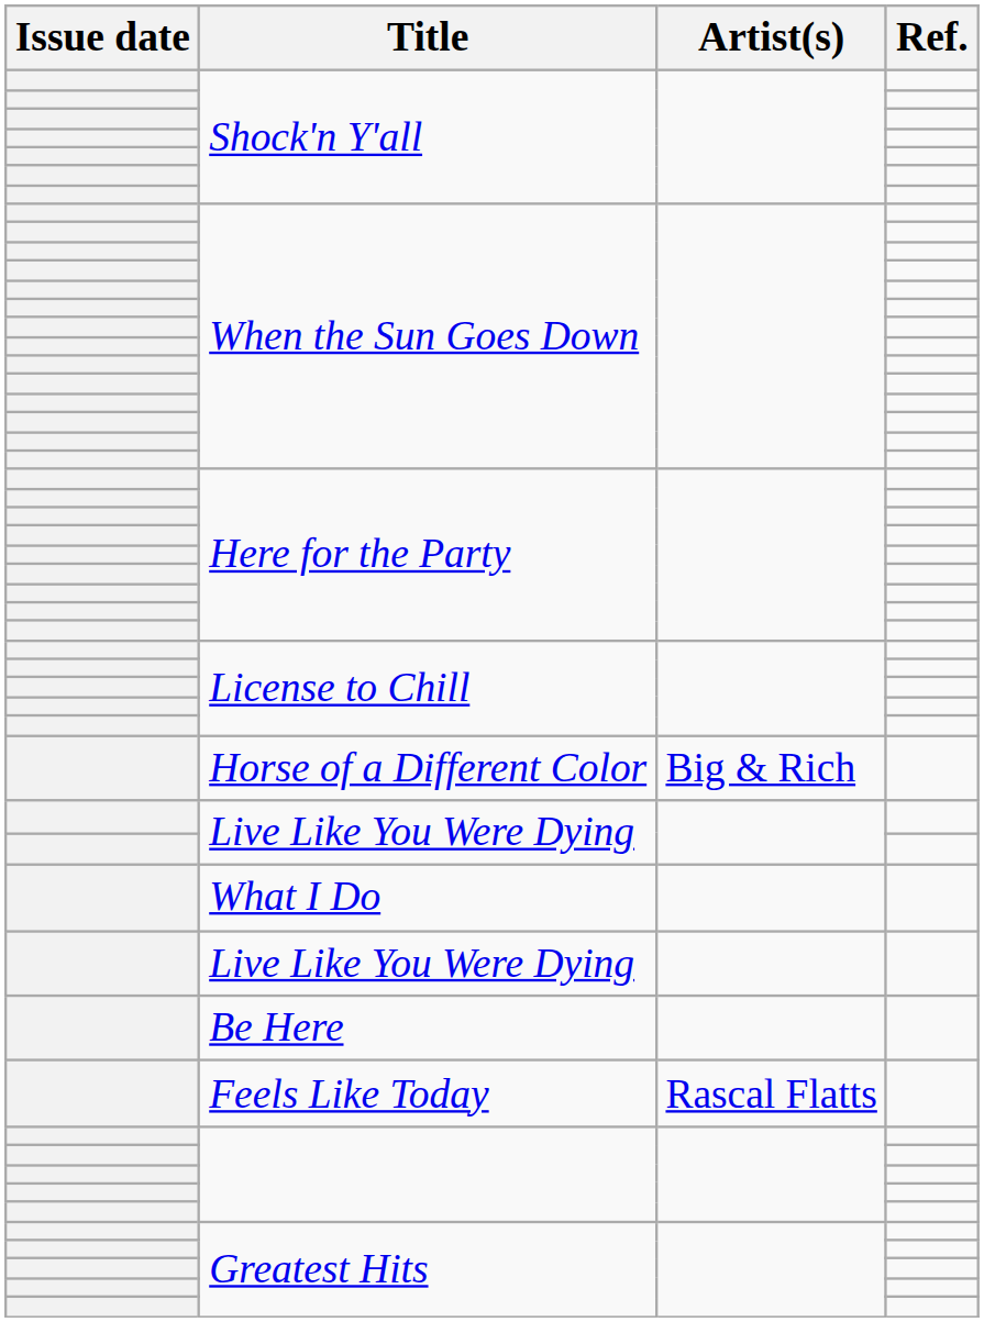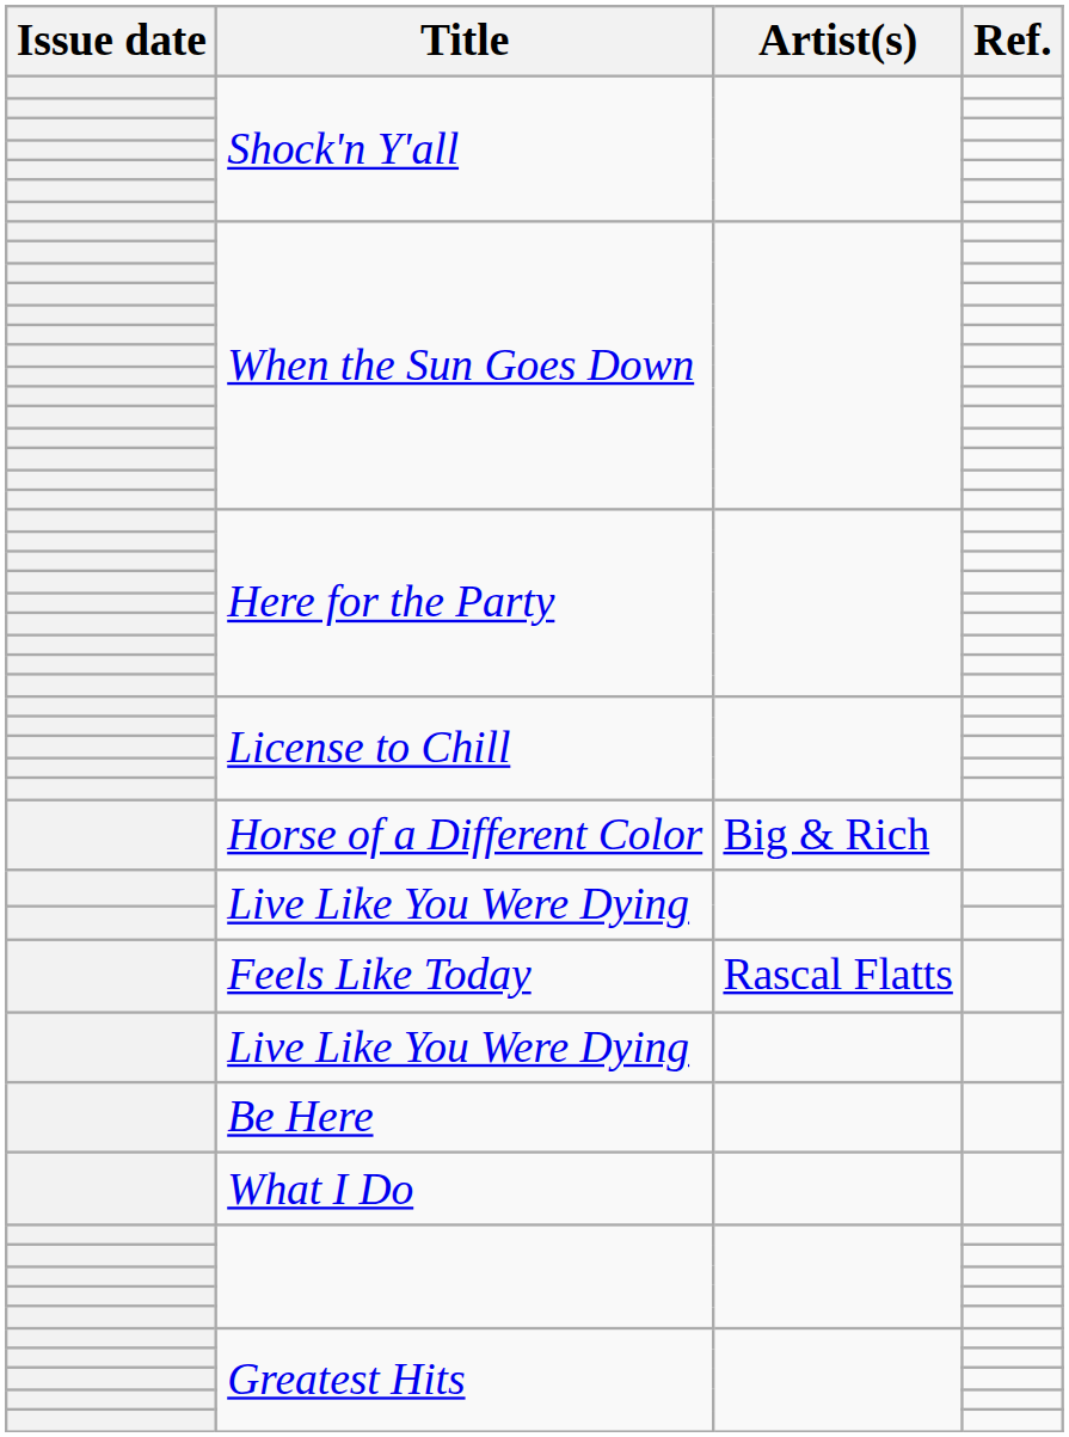 <table class="wikitable sortable plainrowheaders">
 <tr>
 <th scope=col>Issue date</th>
 <th scope=col>Title</th>
 <th scope=col>Artist(s)</th>
 <th scope=col class=unsortable>Ref.</th>
 </tr>
 <tr>
 <th scope=row></th>
 <td rowspan=7><em><a href='#'>Shock'n Y'all</a></em></td>
 <td rowspan=7></td>
 <td align=center></td>
 </tr>
 <tr>
 <th scope=row></th>
 <td align=center></td>
 </tr>
 <tr>
 <th scope=row></th>
 <td align=center></td>
 </tr>
 <tr>
 <th scope=row></th>
 <td align=center></td>
 </tr>
 <tr>
 <th scope=row></th>
 <td align=center></td>
 </tr>
 <tr>
 <th scope=row></th>
 <td align=center></td>
 </tr>
 <tr>
 <th scope=row></th>
 <td align=center></td>
 </tr>
 <tr>
 <th scope=row></th>
 <td rowspan=14><em><a href='#'>When the Sun Goes Down</a></em></td>
 <td rowspan=14></td>
 <td align=center></td>
 </tr>
 <tr>
 <th scope=row></th>
 <td align=center></td>
 </tr>
 <tr>
 <th scope=row></th>
 <td align=center></td>
 </tr>
 <tr>
 <th scope=row></th>
 <td align=center></td>
 </tr>
 <tr>
 <th scope=row></th>
 <td align=center></td>
 </tr>
 <tr>
 <th scope=row></th>
 <td align=center></td>
 </tr>
 <tr>
 <th scope=row></th>
 <td align=center></td>
 </tr>
 <tr>
 <th scope=row></th>
 <td align=center></td>
 </tr>
 <tr>
 <th scope=row></th>
 <td align=center></td>
 </tr>
 <tr>
 <th scope=row></th>
 <td align=center></td>
 </tr>
 <tr>
 <th scope=row></th>
 <td align=center></td>
 </tr>
 <tr>
 <th scope=row></th>
 <td align=center></td>
 </tr>
 <tr>
 <th scope=row></th>
 <td align=center></td>
 </tr>
 <tr>
 <th scope=row></th>
 <td align=center></td>
 </tr>
 <tr>
 <th scope=row></th>
 <td rowspan=9><em><a href='#'>Here for the Party</a></em></td>
 <td rowspan=9></td>
 <td align=center></td>
 </tr>
 <tr>
 <th scope=row></th>
 <td align=center></td>
 </tr>
 <tr>
 <th scope=row></th>
 <td align=center></td>
 </tr>
 <tr>
 <th scope=row></th>
 <td align=center></td>
 </tr>
 <tr>
 <th scope=row></th>
 <td align=center></td>
 </tr>
 <tr>
 <th scope=row></th>
 <td align=center></td>
 </tr>
 <tr>
 <th scope=row></th>
 <td align=center></td>
 </tr>
 <tr>
 <th scope=row></th>
 <td align=center></td>
 </tr>
 <tr>
 <th scope=row></th>
 <td align=center></td>
 </tr>
 <tr>
 <th scope=row></th>
 <td rowspan=5><em><a href='#'>License to Chill</a></em></td>
 <td rowspan=5></td>
 <td align=center></td>
 </tr>
 <tr>
 <th scope=row></th>
 <td align=center></td>
 </tr>
 <tr>
 <th scope=row></th>
 <td align=center></td>
 </tr>
 <tr>
 <th scope=row></th>
 <td align=center></td>
 </tr>
 <tr>
 <th scope=row></th>
 <td align=center></td>
 </tr>
 <tr>
 <th scope=row></th>
 <td><em><a href='#'>Horse of a Different Color</a></em></td>
 <td><a href='#'>Big & Rich</a></td>
 <td align=center></td>
 </tr>
 <tr>
 <th scope=row></th>
 <td rowspan=2><em><a href='#'>Live Like You Were Dying</a></em></td>
 <td rowspan=2></td>
 <td align=center></td>
 </tr>
 <tr>
 <th scope=row></th>
 <td align=center></td>
 </tr>
 <tr>
 <th scope=row></th>
-<td><em><a href='#'>What I Do</a></em></td>
-<td></td>
+<td><em><a href='#'>Feels Like Today</a></em></td>
+<td><a href='#'>Rascal Flatts</a></td>
 <td align=center></td>
 </tr>
 <tr>
 <th scope=row></th>
 <td><em><a href='#'>Live Like You Were Dying</a></em></td>
 <td></td>
 <td align=center></td>
 </tr>
 <tr>
 <th scope=row></th>
 <td><em><a href='#'>Be Here</a></em></td>
 <td></td>
 <td align=center></td>
 </tr>
 <tr>
 <th scope=row></th>
-<td><em><a href='#'>Feels Like Today</a></em></td>
-<td><a href='#'>Rascal Flatts</a></td>
+<td><em><a href='#'>What I Do</a></em></td>
+<td></td>
 <td align=center></td>
 </tr>
 <tr>
 <th scope=row></th>
 <td rowspan=5><em></em></td>
 <td rowspan=5></td>
 <td align=center></td>
 </tr>
 <tr>
 <th scope=row></th>
 <td align=center></td>
 </tr>
 <tr>
 <th scope=row></th>
 <td align=center></td>
 </tr>
 <tr>
 <th scope=row></th>
 <td align=center></td>
 </tr>
 <tr>
 <th scope=row></th>
 <td align=center></td>
 </tr>
 <tr>
 <th scope=row></th>
 <td rowspan=5><em><a href='#'>Greatest Hits</a></em></td>
 <td rowspan=5></td>
 <td align=center></td>
 </tr>
 <tr>
 <th scope=row></th>
 <td align=center></td>
 </tr>
 <tr>
 <th scope=row></th>
 <td align=center></td>
 </tr>
 <tr>
 <th scope=row></th>
 <td align=center></td>
 </tr>
 <tr>
 <th scope=row></th>
 <td align=center></td>
 </tr>
 </table>
